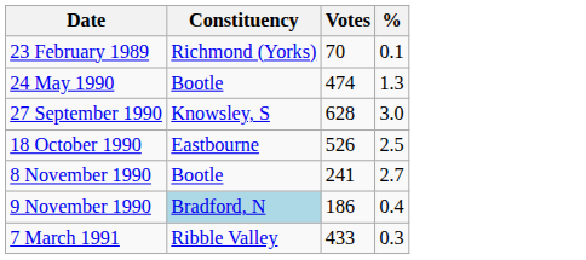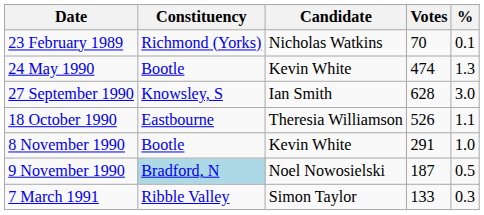 <table class="wikitable sortable">
 <tr>
 <th>Date</th>
 <th>Constituency</th>
+<th>Candidate</th>
 <th>Votes</th>
 <th>%</th>
 </tr>
 <tr>
 <td><a href='#'>23 February 1989</a></td>
 <td><a href='#'>Richmond (Yorks)</a></td>
+<td>Nicholas Watkins</td>
 <td>70</td>
 <td>0.1</td>
 </tr>
 <tr>
 <td><a href='#'>24 May 1990</a></td>
 <td><a href='#'>Bootle</a></td>
+<td>Kevin White</td>
 <td>474</td>
 <td>1.3</td>
 </tr>
 <tr>
 <td><a href='#'>27 September 1990</a></td>
 <td><a href='#'>Knowsley, S</a></td>
+<td>Ian Smith</td>
 <td>628</td>
 <td>3.0</td>
 </tr>
 <tr>
 <td><a href='#'>18 October 1990</a></td>
 <td><a href='#'>Eastbourne</a></td>
+<td>Theresia Williamson</td>
 <td>526</td>
-<td>2.5</td>
+<td>1.1</td>
 </tr>
 <tr>
 <td><a href='#'>8 November 1990</a></td>
 <td><a href='#'>Bootle</a></td>
-<td>241</td>
-<td>2.7</td>
+<td>Kevin White</td>
+<td>291</td>
+<td>1.0</td>
 </tr>
 <tr>
 <td><a href='#'>9 November 1990</a></td>
 <td style="background: lightblue;"><a href='#'>Bradford, N</a></td>
-<td>186</td>
-<td>0.4</td>
+<td>Noel Nowosielski</td>
+<td>187</td>
+<td>0.5</td>
 </tr>
 <tr>
 <td><a href='#'>7 March 1991</a></td>
 <td><a href='#'>Ribble Valley</a></td>
-<td>433</td>
+<td>Simon Taylor</td>
+<td>133</td>
 <td>0.3</td>
 </tr>
 </table>
